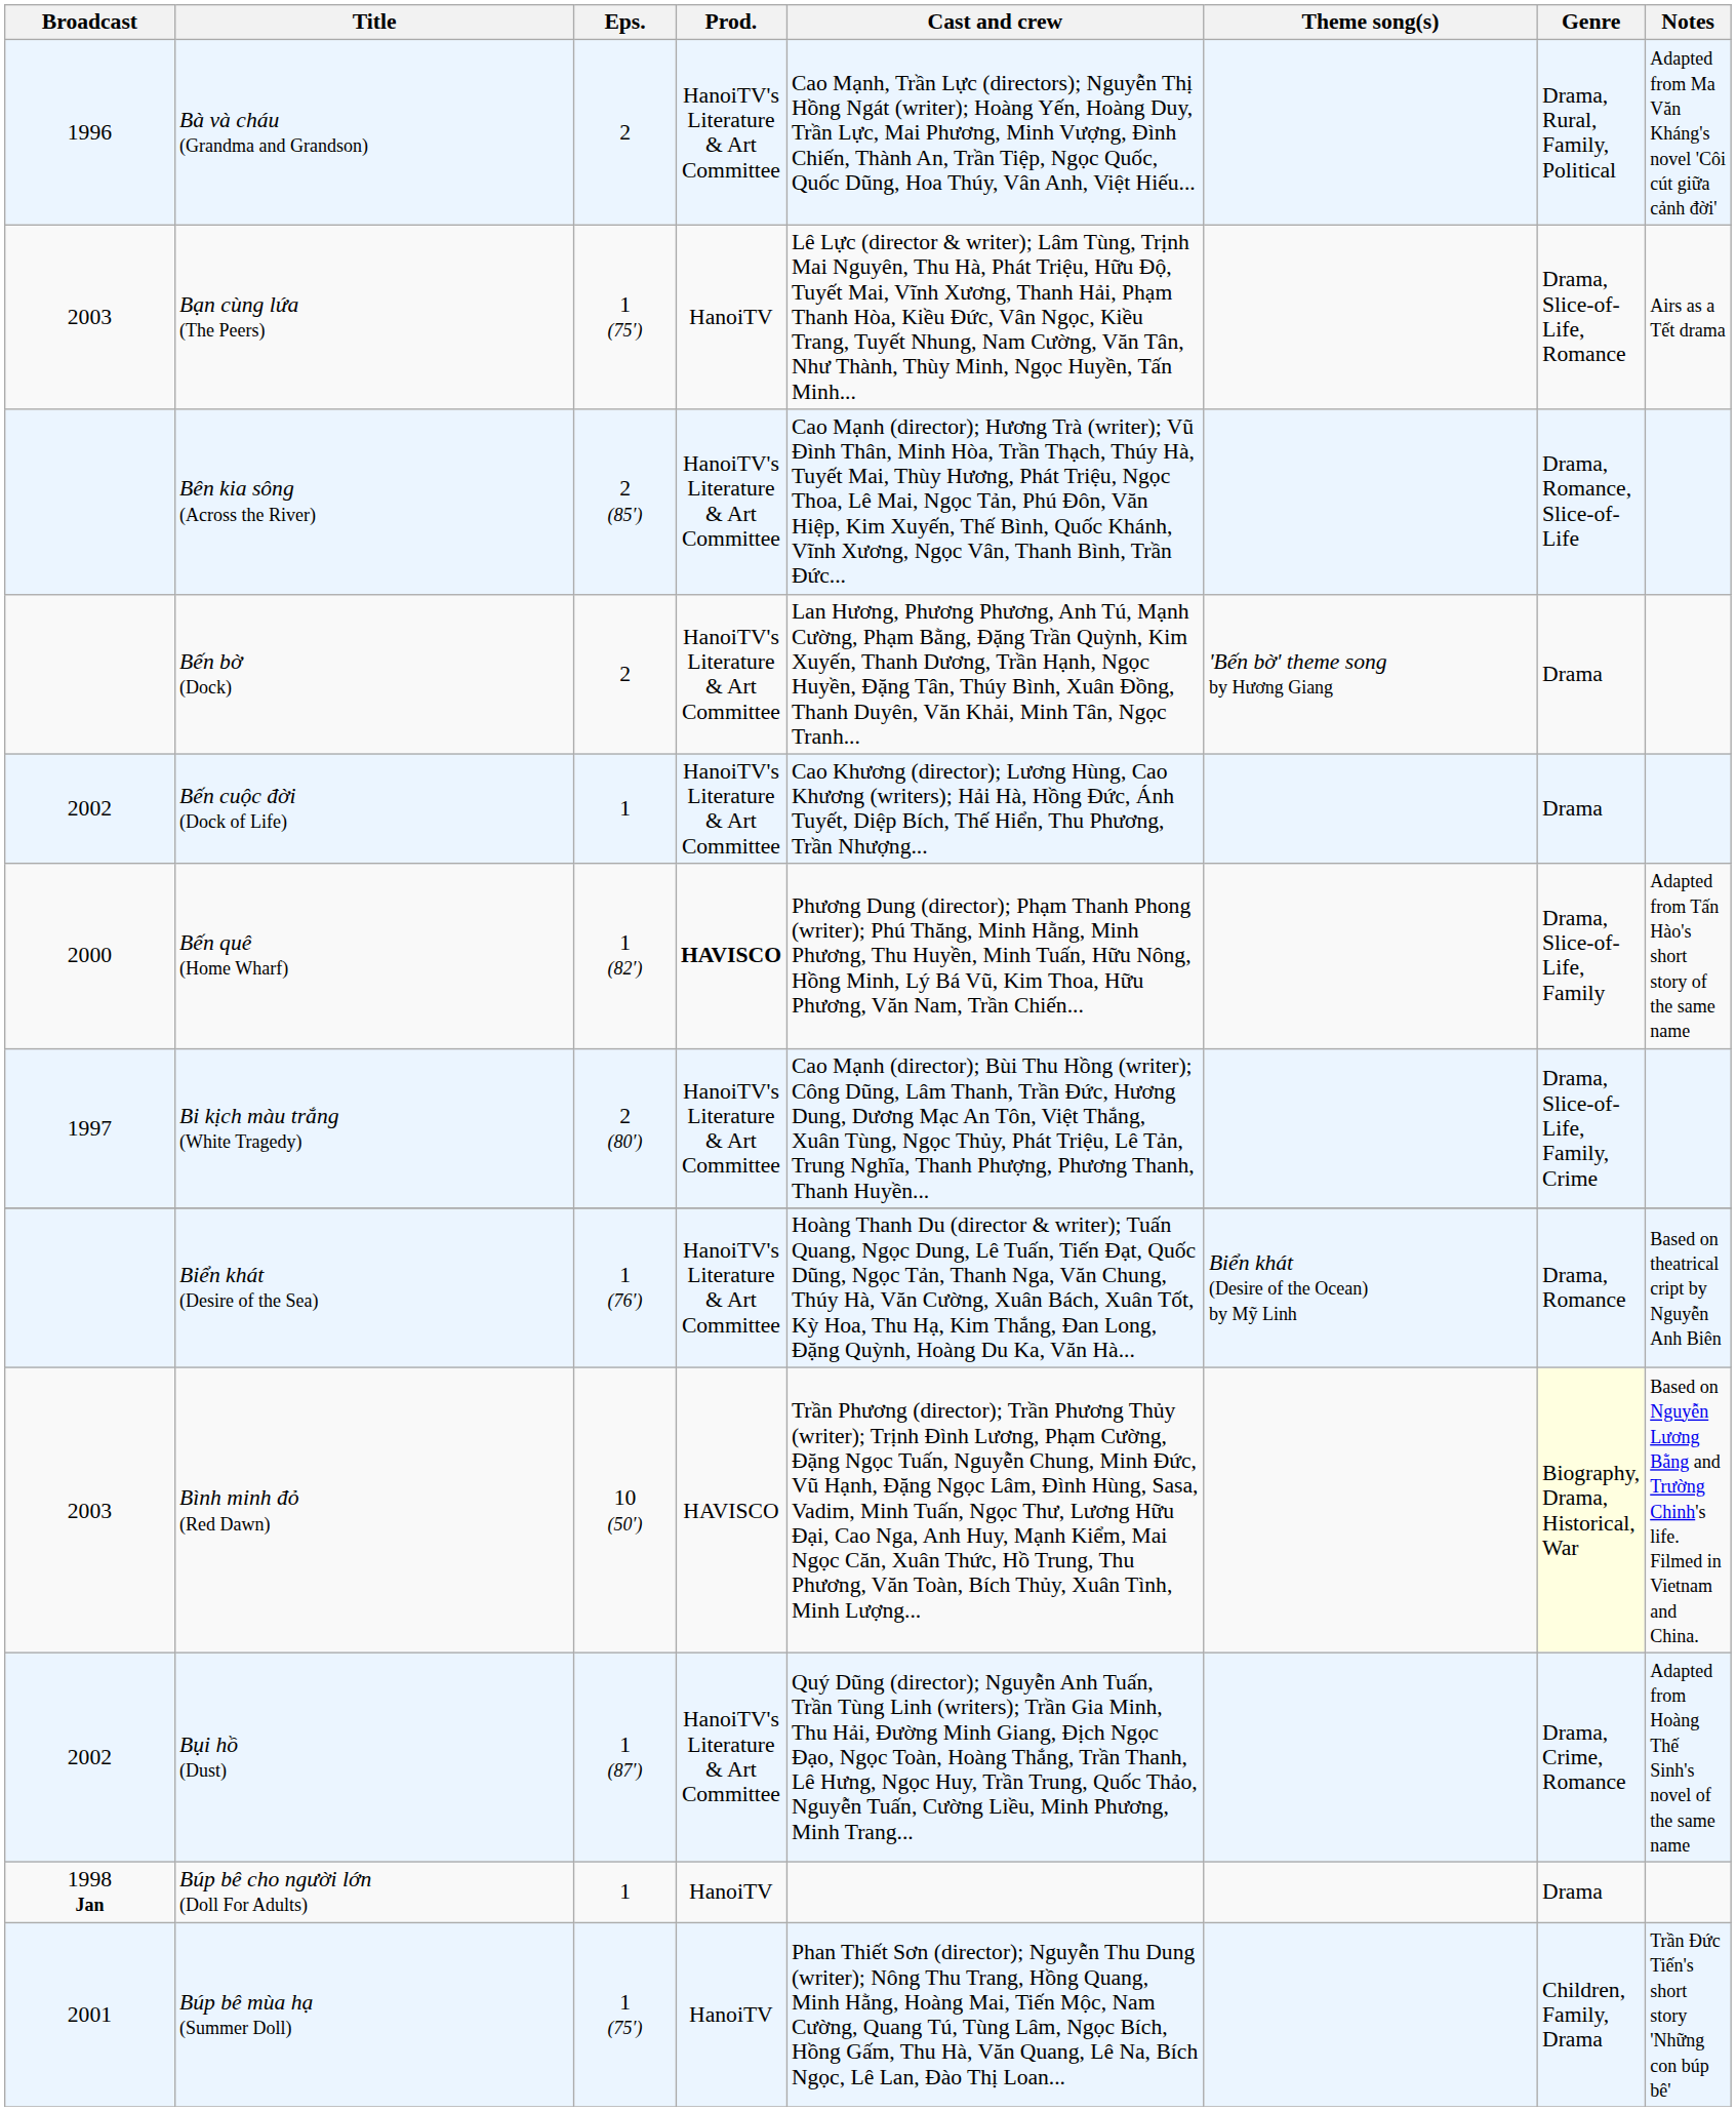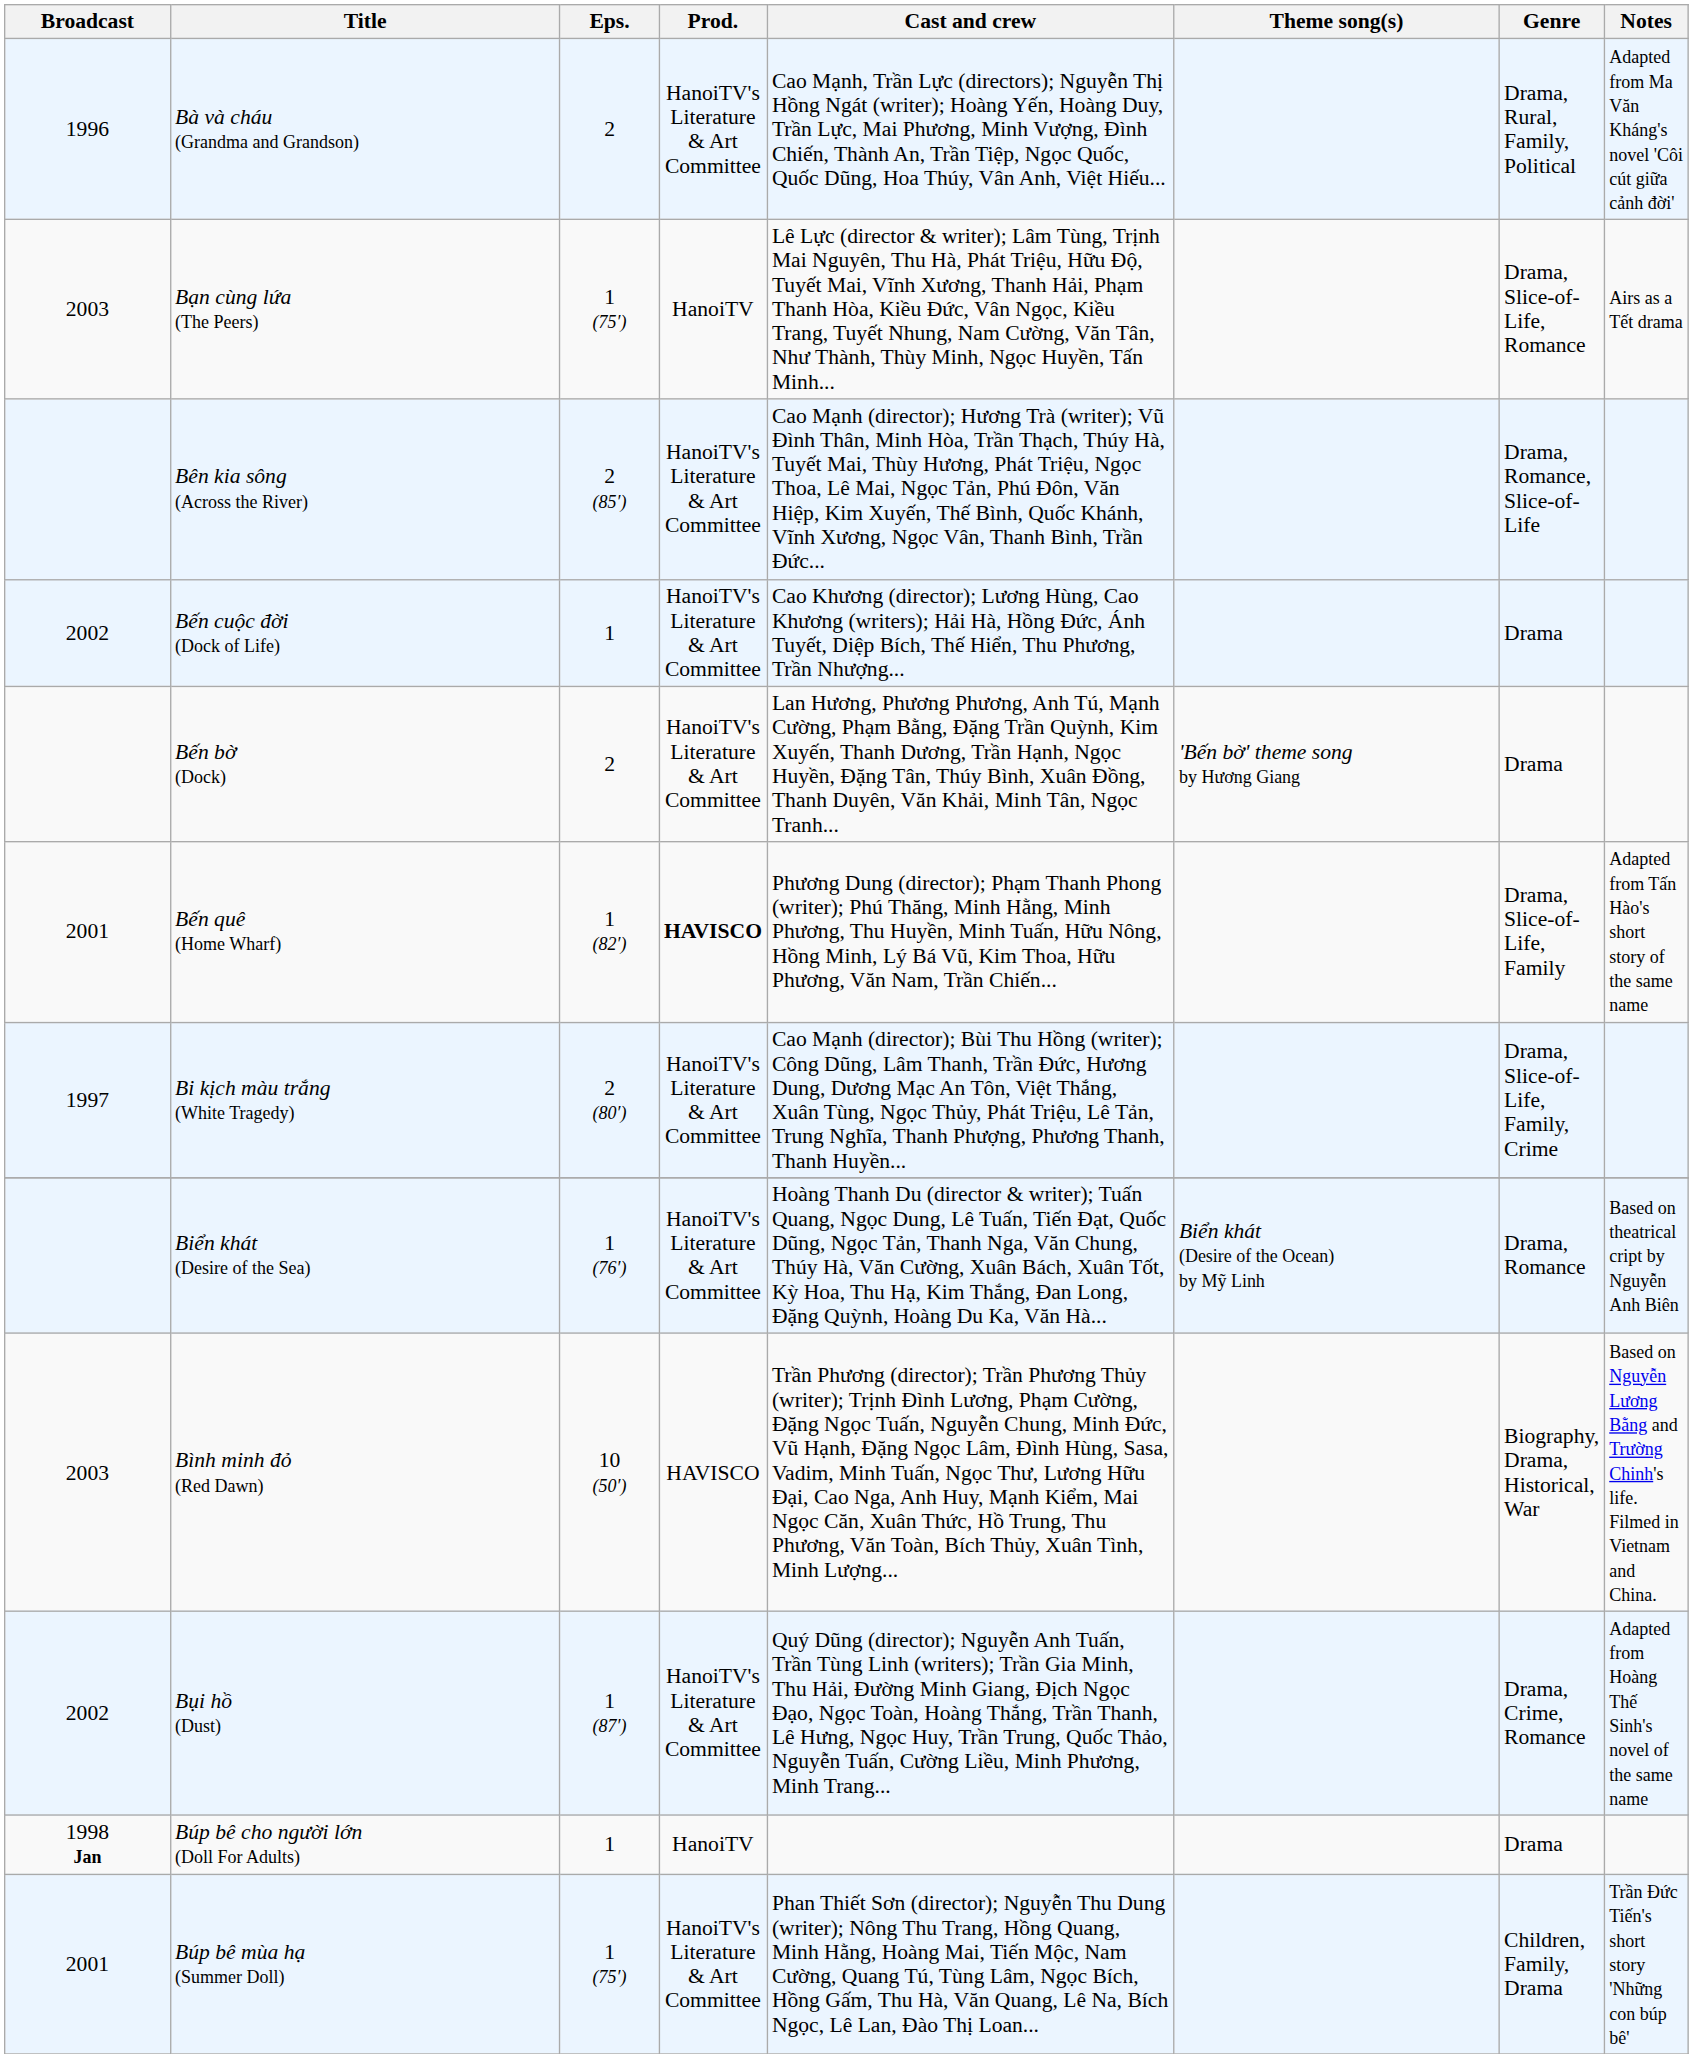 <table class="wikitable sortable">
 <tr>
 <th style="width:10%;">Broadcast</th>
 <th style="width:24%;">Title</th>
 <th style="width:6%;">Eps.</th>
 <th style="width:5%;">Prod.</th>
 <th style="width:25%;">Cast and crew</th>
 <th style="width:20%;">Theme song(s)</th>
 <th style="width:5%;">Genre</th>
 <th style="width:5%;">Notes</th>
 </tr>
 <tr ---- bgcolor="#ebf5ff">
 <td style="text-align:center;">1996 <br></td>
 <td><em>Bà và cháu</em> <br><small>(Grandma and Grandson)</small></td>
 <td style="text-align:center;">2</td>
 <td style="text-align:center;">HanoiTV's Literature & Art Committee</td>
 <td>Cao Mạnh, Trần Lực (directors); Nguyễn Thị Hồng Ngát (writer); Hoàng Yến, Hoàng Duy, Trần Lực, Mai Phương, Minh Vượng, Đình Chiến, Thành An, Trần Tiệp, Ngọc Quốc, Quốc Dũng, Hoa Thúy, Vân Anh, Việt Hiếu...</td>
 <td></td>
 <td>Drama, Rural, Family, Political</td>
 <td><small>Adapted from Ma Văn Kháng's novel 'Côi cút giữa cảnh đời'</small></td>
 </tr>
 <tr>
 <td style="text-align:center;">2003 <br></td>
 <td><em>Bạn cùng lứa</em> <br><small>(The Peers)</small></td>
 <td style="text-align:center;">1<br><small><em>(75′)</em></small></td>
 <td style="text-align:center;">HanoiTV</td>
 <td>Lê Lực (director & writer); Lâm Tùng, Trịnh Mai Nguyên, Thu Hà, Phát Triệu, Hữu Độ, Tuyết Mai, Vĩnh Xương, Thanh Hải, Phạm Thanh Hòa, Kiều Đức, Vân Ngọc, Kiều Trang, Tuyết Nhung, Nam Cường, Văn Tân, Như Thành, Thùy Minh, Ngọc Huyền, Tấn Minh...</td>
 <td></td>
 <td>Drama, Slice-of-Life, Romance</td>
 <td><small>Airs as a Tết drama</small></td>
 </tr>
 <tr ---- bgcolor="#ebf5ff">
 <td style="text-align:center;"></td>
 <td><em>Bên kia sông</em> <br><small>(Across the River)</small></td>
 <td style="text-align:center;">2<br><small><em>(85′)</em></small></td>
 <td style="text-align:center;">HanoiTV's Literature & Art Committee</td>
 <td>Cao Mạnh (director); Hương Trà (writer); Vũ Đình Thân, Minh Hòa, Trần Thạch, Thúy Hà, Tuyết Mai, Thùy Hương, Phát Triệu, Ngọc Thoa, Lê Mai, Ngọc Tản, Phú Đôn, Văn Hiệp, Kim Xuyến, Thế Bình, Quốc Khánh, Vĩnh Xương, Ngọc Vân, Thanh Bình, Trần Đức...</td>
 <td></td>
 <td>Drama, Romance, Slice-of-Life</td>
 <td></td>
 </tr>
-<tr>
-<td style="text-align:center;"></td>
-<td><em>Bến bờ</em> <br><small>(Dock)</small></td>
-<td style="text-align:center;">2</td>
-<td style="text-align:center;">HanoiTV's Literature & Art Committee</td>
-<td>Lan Hương, Phương Phương, Anh Tú, Mạnh Cường, Phạm Bằng, Đặng Trần Quỳnh, Kim Xuyến, Thanh Dương, Trần Hạnh, Ngọc Huyền, Đặng Tân, Thúy Bình, Xuân Đồng, Thanh Duyên, Văn Khải, Minh Tân, Ngọc Tranh...</td>
-<td><em> 'Bến bờ' theme song</em><br><small>by Hương Giang</small></td>
-<td>Drama</td>
-<td></td>
-</tr>
 <tr ---- bgcolor="#ebf5ff">
 <td style="text-align:center;">2002 <br></td>
 <td><em>Bến cuộc đời</em> <br><small>(Dock of Life)</small></td>
 <td style="text-align:center;">1</td>
 <td style="text-align:center;">HanoiTV's Literature & Art Committee</td>
 <td>Cao Khương (director); Lương Hùng, Cao Khương (writers); Hải Hà, Hồng Đức, Ánh Tuyết, Diệp Bích, Thế Hiển, Thu Phương, Trần Nhượng...</td>
 <td></td>
 <td>Drama</td>
 <td></td>
 </tr>
 <tr>
-<td style="text-align:center;">2000<br></td>
+<td style="text-align:center;"></td>
+<td><em>Bến bờ</em> <br><small>(Dock)</small></td>
+<td style="text-align:center;">2</td>
+<td style="text-align:center;">HanoiTV's Literature & Art Committee</td>
+<td>Lan Hương, Phương Phương, Anh Tú, Mạnh Cường, Phạm Bằng, Đặng Trần Quỳnh, Kim Xuyến, Thanh Dương, Trần Hạnh, Ngọc Huyền, Đặng Tân, Thúy Bình, Xuân Đồng, Thanh Duyên, Văn Khải, Minh Tân, Ngọc Tranh...</td>
+<td><em> 'Bến bờ' theme song</em><br><small>by Hương Giang</small></td>
+<td>Drama</td>
+<td></td>
+</tr>
+<tr>
+<td style="text-align:center;">2001<br></td>
 <td><em>Bến quê</em> <br><small>(Home Wharf)</small></td>
 <td style="text-align:center;">1<br><small><em>(82′)</em></small></td>
 <td style="text-align:center;"><strong>HAVISCO</strong></td>
 <td>Phương Dung (director); Phạm Thanh Phong (writer); Phú Thăng, Minh Hằng, Minh Phương, Thu Huyền, Minh Tuấn, Hữu Nông, Hồng Minh, Lý Bá Vũ, Kim Thoa, Hữu Phương, Văn Nam, Trần Chiến...</td>
 <td></td>
 <td>Drama, Slice-of-Life, Family</td>
 <td><small>Adapted from Tấn Hào's short story of the same name</small></td>
 </tr>
 <tr ---- bgcolor="#ebf5ff">
 <td style="text-align:center;">1997<br></td>
 <td><em>Bi kịch màu trắng</em> <br><small>(White Tragedy)</small></td>
 <td style="text-align:center;">2<br><small><em>(80′)</em></small></td>
 <td style="text-align:center;">HanoiTV's Literature & Art Committee</td>
 <td>Cao Mạnh (director); Bùi Thu Hồng (writer); Công Dũng, Lâm Thanh, Trần Đức, Hương Dung, Dương Mạc An Tôn, Việt Thắng, Xuân Tùng, Ngọc Thủy, Phát Triệu, Lê Tản, Trung Nghĩa, Thanh Phượng, Phương Thanh, Thanh Huyền...</td>
 <td></td>
 <td>Drama, Slice-of-Life, Family, Crime</td>
 <td></td>
 </tr>
 <tr>
 </tr>
 <tr ---- bgcolor="#ebf5ff">
 <td style="text-align:center;"></td>
 <td><em>Biển khát</em> <br><small>(Desire of the Sea)</small></td>
 <td style="text-align:center;">1<br><small><em>(76′)</em></small></td>
 <td style="text-align:center;">HanoiTV's Literature & Art Committee</td>
 <td>Hoàng Thanh Du (director & writer); Tuấn Quang, Ngọc Dung, Lê Tuấn, Tiến Đạt, Quốc Dũng, Ngọc Tản, Thanh Nga, Văn Chung, Thúy Hà, Văn Cường, Xuân Bách, Xuân Tốt, Kỳ Hoa, Thu Hạ, Kim Thắng, Đan Long, Đặng Quỳnh, Hoàng Du Ka, Văn Hà...</td>
 <td><em>Biển khát</em><br><small>(Desire of the Ocean)<br>by Mỹ Linh</small></td>
 <td>Drama, Romance</td>
 <td><small>Based on theatrical cript by Nguyễn Anh Biên</small></td>
 </tr>
 <tr>
 <td style="text-align:center;">2003 <br></td>
 <td><em>Bình minh đỏ</em> <br><small>(Red Dawn)</small></td>
 <td style="text-align:center;">10<br><small><em>(50′)</em></small></td>
 <td style="text-align:center;">HAVISCO</td>
 <td>Trần Phương (director); Trần Phương Thủy (writer); Trịnh Đình Lương, Phạm Cường, Đặng Ngọc Tuấn, Nguyễn Chung, Minh Đức, Vũ Hạnh, Đặng Ngọc Lâm, Đình Hùng, Sasa, Vadim, Minh Tuấn, Ngọc Thư, Lương Hữu Đại, Cao Nga, Anh Huy, Mạnh Kiểm, Mai Ngọc Căn, Xuân Thức, Hồ Trung, Thu Phương, Văn Toàn, Bích Thủy, Xuân Tình, Minh Lượng...</td>
 <td></td>
-<td style="background: lightyellow;">Biography, Drama, Historical, War</td>
+<td>Biography, Drama, Historical, War</td>
 <td><small>Based on <a href='#'>Nguyễn Lương Bằng</a> and <a href='#'>Trường Chinh</a>'s life.<br>Filmed in Vietnam and China.</small></td>
 </tr>
 <tr ---- bgcolor="#ebf5ff">
 <td style="text-align:center;">2002 <br></td>
 <td><em>Bụi hồ</em> <br><small>(Dust)</small></td>
 <td style="text-align:center;">1<br><small><em>(87′)</em></small></td>
 <td style="text-align:center;">HanoiTV's Literature & Art Committee</td>
 <td>Quý Dũng (director); Nguyễn Anh Tuấn, Trần Tùng Linh (writers); Trần Gia Minh, Thu Hải, Đường Minh Giang, Địch Ngọc Đạo, Ngọc Toàn, Hoàng Thắng, Trần Thanh, Lê Hưng, Ngọc Huy, Trần Trung, Quốc Thảo, Nguyễn Tuấn, Cường Liều, Minh Phương, Minh Trang...</td>
 <td></td>
 <td>Drama, Crime, Romance</td>
 <td><small>Adapted from Hoàng Thế Sinh's novel of the same name</small></td>
 </tr>
 <tr>
 <td style="text-align:center;">1998<br><small><strong>Jan</strong></small> <br></td>
 <td><em>Búp bê cho người lớn</em> <br><small>(Doll For Adults)</small></td>
 <td style="text-align:center;">1</td>
 <td style="text-align:center;">HanoiTV</td>
 <td></td>
 <td></td>
 <td>Drama</td>
 <td></td>
 </tr>
 <tr ---- bgcolor="#ebf5ff">
 <td style="text-align:center;">2001 <br></td>
 <td><em>Búp bê mùa hạ</em> <br><small>(Summer Doll)</small></td>
 <td style="text-align:center;">1<br><small><em>(75′)</em></small></td>
-<td style="text-align:center;">HanoiTV</td>
+<td style="text-align:center;">HanoiTV's Literature & Art Committee</td>
 <td>Phan Thiết Sơn (director); Nguyễn Thu Dung (writer); Nông Thu Trang, Hồng Quang, Minh Hằng, Hoàng Mai, Tiến Mộc, Nam Cường, Quang Tú, Tùng Lâm, Ngọc Bích, Hồng Gấm, Thu Hà, Văn Quang, Lê Na, Bích Ngọc, Lê Lan, Đào Thị Loan...</td>
 <td></td>
 <td>Children, Family, Drama</td>
 <td><small> Trần Đức Tiến's short story 'Những con búp bê'</small></td>
 </tr>
 </table>
